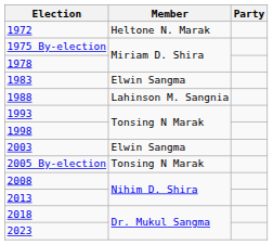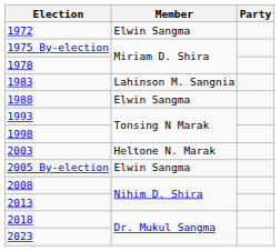 <table class="wikitable sortable">
 <tr>
 <th>Election</th>
 <th>Member</th>
 <th colspan=2>Party</th>
 </tr>
 <tr>
 <td><a href='#'>1972</a></td>
-<td>Heltone N. Marak</td>
+<td>Elwin Sangma</td>
 <td></td>
 </tr>
 <tr>
 <td><a href='#'>1975 By-election</a></td>
 <td rowspan=2>Miriam D. Shira</td>
 </tr>
 <tr>
 <td><a href='#'>1978</a></td>
 <td></td>
 </tr>
 <tr>
 <td><a href='#'>1983</a></td>
-<td>Elwin Sangma</td>
+<td>Lahinson M. Sangnia</td>
 <td></td>
 </tr>
 <tr>
 <td><a href='#'>1988</a></td>
-<td>Lahinson M. Sangnia</td>
+<td>Elwin Sangma</td>
 <td></td>
 </tr>
 <tr>
 <td><a href='#'>1993</a></td>
 <td rowspan=2>Tonsing N Marak</td>
 <td></td>
 </tr>
 <tr>
 <td><a href='#'>1998</a></td>
 </tr>
 <tr>
 <td><a href='#'>2003</a></td>
-<td>Elwin Sangma</td>
+<td>Heltone N. Marak</td>
 <td></td>
 </tr>
 <tr>
 <td><a href='#'>2005 By-election</a></td>
-<td>Tonsing N Marak</td>
+<td>Elwin Sangma</td>
 <td></td>
 </tr>
 <tr>
 <td><a href='#'>2008</a></td>
 <td rowspan=2><a href='#'>Nihim D. Shira</a></td>
 <td></td>
 </tr>
 <tr>
 <td><a href='#'>2013</a></td>
 <td></td>
 </tr>
 <tr>
 <td><a href='#'>2018</a></td>
 <td rowspan=2><a href='#'>Dr. Mukul Sangma</a></td>
 <td></td>
 </tr>
 <tr>
 <td><a href='#'>2023</a></td>
 <td></td>
 </tr>
 </table>
